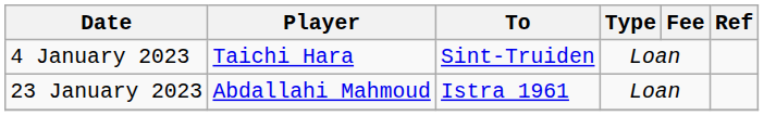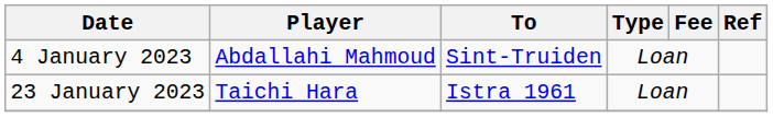 <table class="wikitable">
 <tr>
 <th>Date</th>
 <th>Player</th>
 <th>To</th>
 <th>Type</th>
 <th>Fee</th>
 <th>Ref</th>
 </tr>
 <tr>
 <td>4 January 2023</td>
-<td> <a href='#'>Taichi Hara</a></td>
+<td> <a href='#'>Abdallahi Mahmoud</a></td>
 <td> <a href='#'>Sint-Truiden</a></td>
 <td colspan=2 align=center><em>Loan</em></td>
 <td align=center></td>
 </tr>
 <tr>
 <td>23 January 2023</td>
-<td> <a href='#'>Abdallahi Mahmoud</a></td>
+<td> <a href='#'>Taichi Hara</a></td>
 <td> <a href='#'>Istra 1961</a></td>
 <td colspan=2 align=center><em>Loan</em></td>
 <td align=center></td>
 </tr>
 <tr>
 </tr>
 </table>
